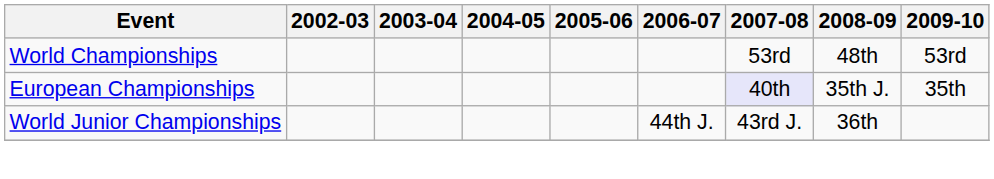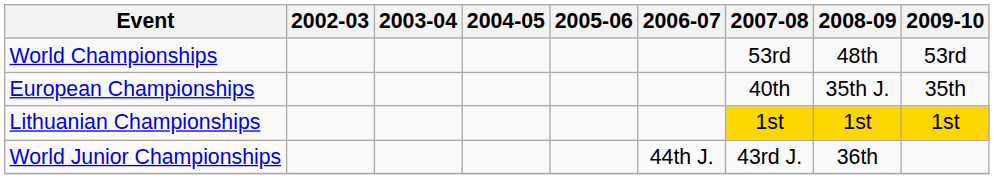 <table class="wikitable">
 <tr>
 <th>Event</th>
 <th>2002-03</th>
 <th>2003-04</th>
 <th>2004-05</th>
 <th>2005-06</th>
 <th>2006-07</th>
 <th>2007-08</th>
 <th>2008-09</th>
 <th>2009-10</th>
 </tr>
 <tr>
 <td><a href='#'>World Championships</a></td>
 <td></td>
 <td></td>
 <td></td>
 <td></td>
 <td></td>
 <td align="center">53rd</td>
 <td align="center">48th</td>
 <td align="center">53rd</td>
 </tr>
 <tr>
 <td><a href='#'>European Championships</a></td>
 <td></td>
 <td></td>
 <td></td>
 <td></td>
 <td></td>
-<td align="center" style="background: lavender;">40th</td>
+<td align="center">40th</td>
 <td align="center">35th J.</td>
 <td align="center">35th</td>
+</tr>
+<tr>
+<td><a href='#'>Lithuanian Championships</a></td>
+<td></td>
+<td></td>
+<td></td>
+<td></td>
+<td></td>
+<td align="center" bgcolor="Gold">1st</td>
+<td align="center" bgcolor="Gold">1st</td>
+<td align="center" bgcolor="Gold">1st</td>
 </tr>
 <tr>
 <td><a href='#'>World Junior Championships</a></td>
 <td></td>
 <td></td>
 <td></td>
 <td></td>
 <td align="center">44th J.</td>
 <td align="center">43rd J.</td>
 <td align="center">36th</td>
 <td></td>
 </tr>
 <tr>
 </tr>
 </table>
